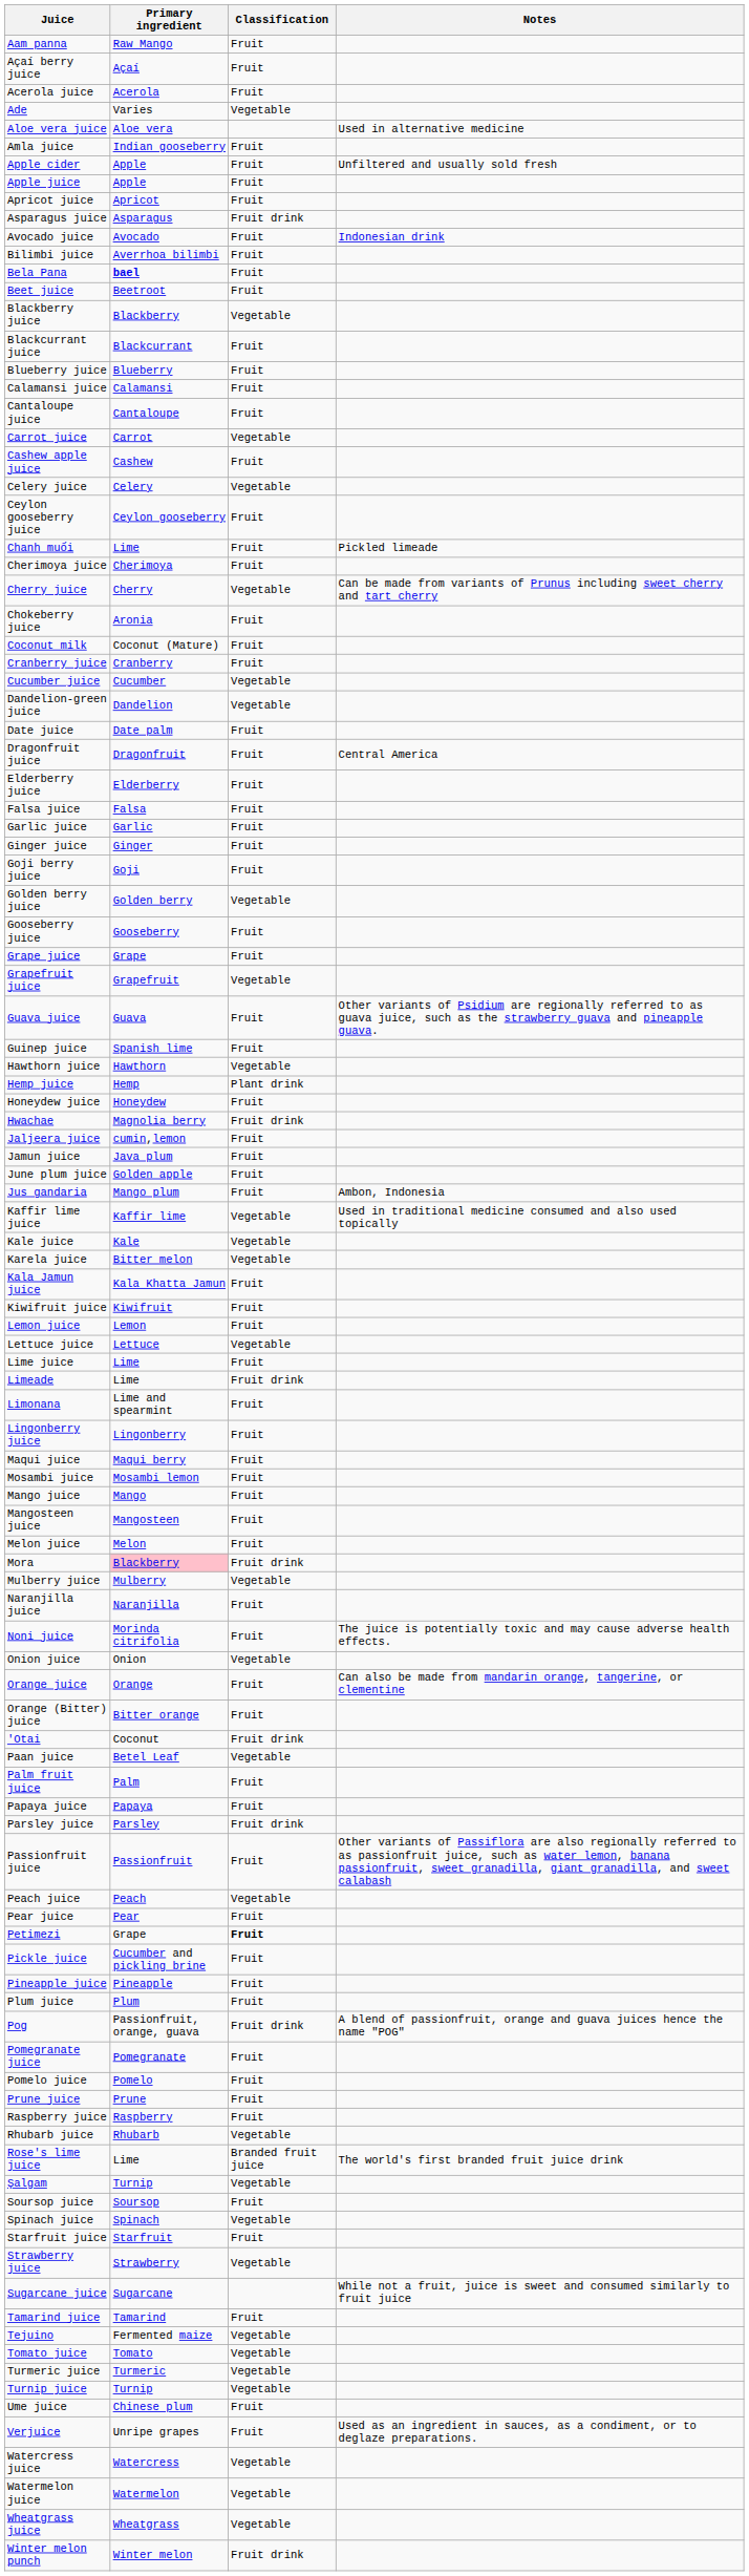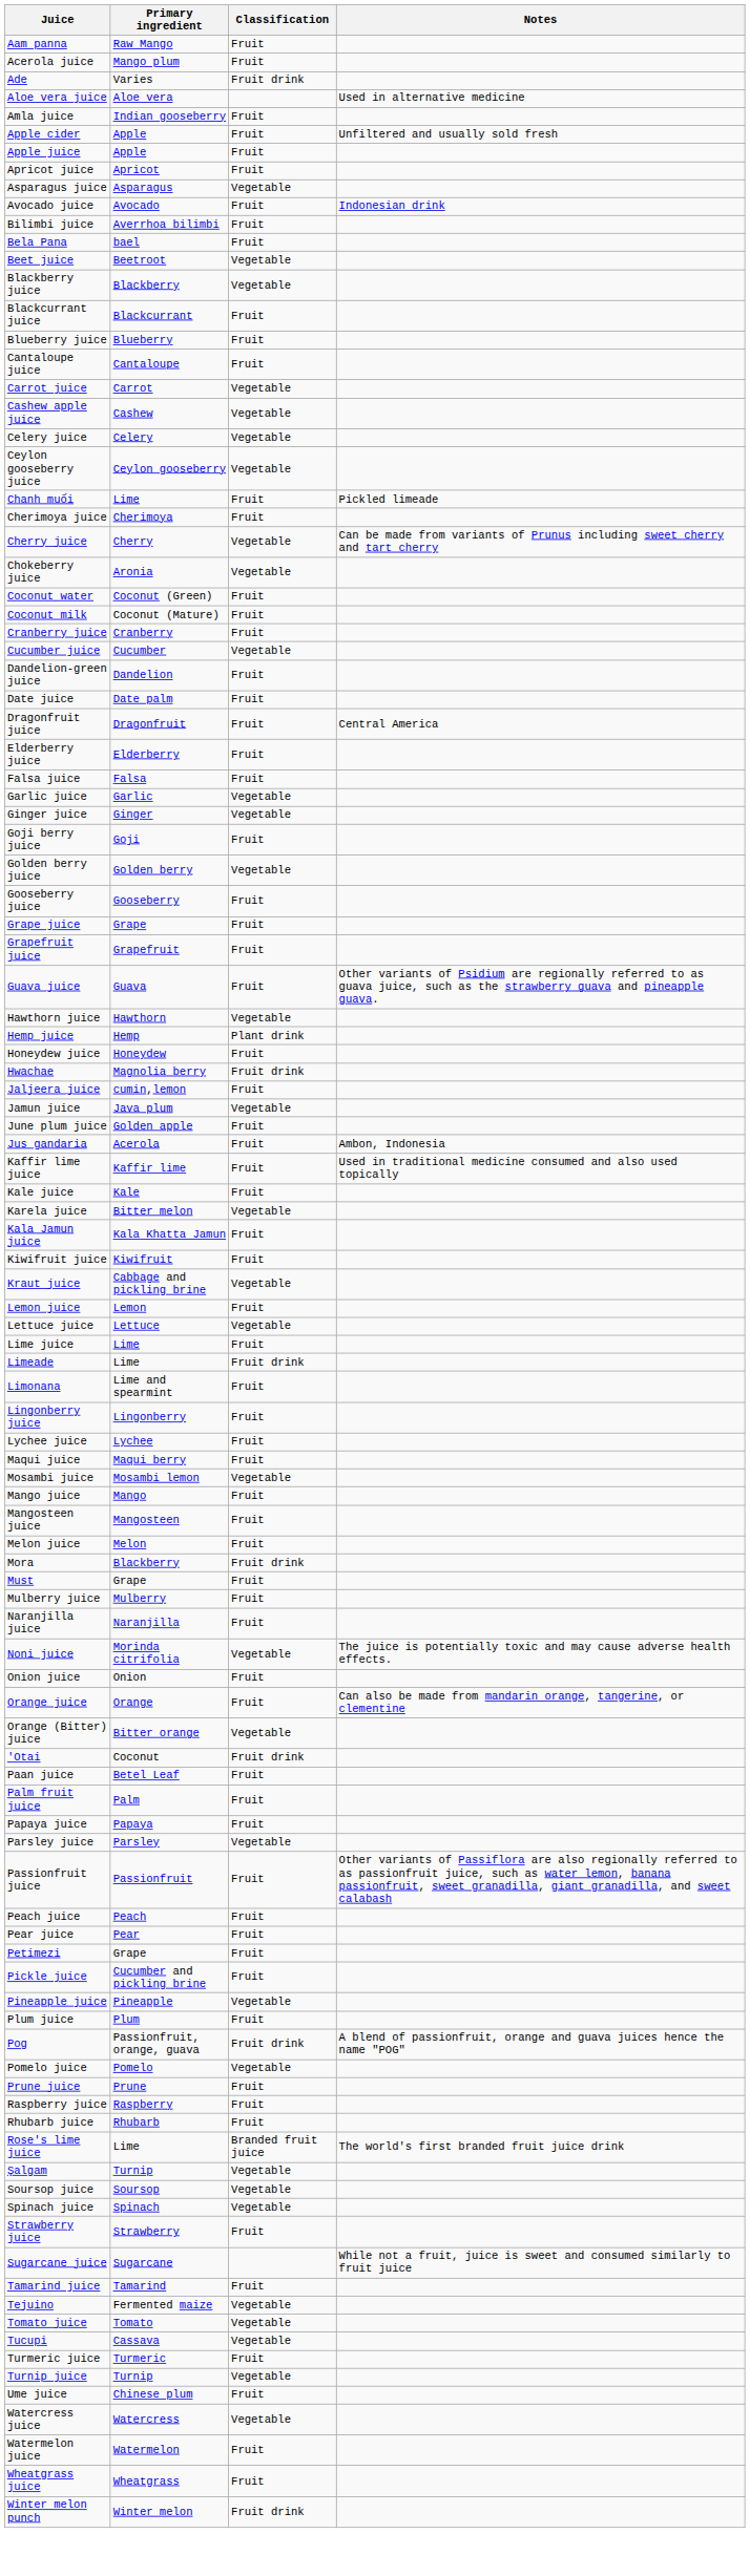 <table class="wikitable sortable">
 <tr>
 <th>Juice</th>
 <th>Primary ingredient</th>
 <th>Classification</th>
 <th>Notes</th>
 </tr>
 <tr>
 <td><a href='#'>Aam panna</a></td>
 <td><a href='#'>Raw Mango</a></td>
 <td>Fruit</td>
 <td></td>
 </tr>
 <tr>
-<td>Açaí berry juice</td>
-<td><a href='#'>Açaí</a></td>
-<td>Fruit</td>
-<td></td>
-</tr>
-<tr>
 <td>Acerola juice</td>
-<td><a href='#'>Acerola</a></td>
+<td><a href='#'>Mango plum</a></td>
 <td>Fruit</td>
 <td></td>
 </tr>
 <tr>
 <td><a href='#'>Ade</a></td>
 <td>Varies</td>
-<td>Vegetable</td>
+<td>Fruit drink</td>
 <td></td>
 </tr>
 <tr>
 <td><a href='#'>Aloe vera juice</a></td>
 <td><a href='#'>Aloe vera</a></td>
 <td></td>
 <td>Used in alternative medicine</td>
 </tr>
 <tr>
 <td>Amla juice</td>
 <td><a href='#'>Indian gooseberry</a></td>
 <td>Fruit</td>
 <td></td>
 </tr>
 <tr>
 <td><a href='#'>Apple cider</a></td>
 <td><a href='#'>Apple</a></td>
 <td>Fruit</td>
 <td>Unfiltered and usually sold fresh</td>
 </tr>
 <tr>
 <td><a href='#'>Apple juice</a></td>
 <td><a href='#'>Apple</a></td>
 <td>Fruit</td>
 <td></td>
 </tr>
 <tr>
 <td>Apricot juice</td>
 <td><a href='#'>Apricot</a></td>
 <td>Fruit</td>
 <td></td>
 </tr>
 <tr>
 <td>Asparagus juice</td>
 <td><a href='#'>Asparagus</a></td>
-<td>Fruit drink</td>
+<td>Vegetable</td>
 <td></td>
 </tr>
 <tr>
 <td>Avocado juice</td>
 <td><a href='#'>Avocado</a></td>
 <td>Fruit</td>
 <td><a href='#'>Indonesian drink</a></td>
 </tr>
 <tr>
 <td>Bilimbi juice</td>
 <td><a href='#'>Averrhoa bilimbi</a></td>
 <td>Fruit</td>
 <td></td>
 </tr>
 <tr>
 <td><a href='#'>Bela Pana</a></td>
-<td><strong><a href='#'>bael</a></strong></td>
+<td><a href='#'>bael</a></td>
 <td>Fruit</td>
 <td></td>
 </tr>
 <tr>
 <td><a href='#'>Beet juice</a></td>
 <td><a href='#'>Beetroot</a></td>
-<td>Fruit</td>
+<td>Vegetable</td>
 <td></td>
 </tr>
 <tr>
 <td>Blackberry juice</td>
 <td><a href='#'>Blackberry</a></td>
 <td>Vegetable</td>
 <td></td>
 </tr>
 <tr>
 <td>Blackcurrant juice</td>
 <td><a href='#'>Blackcurrant</a></td>
 <td>Fruit</td>
 <td></td>
 </tr>
 <tr>
 <td>Blueberry juice</td>
 <td><a href='#'>Blueberry</a></td>
 <td>Fruit</td>
 <td></td>
 </tr>
 <tr>
-<td>Calamansi juice</td>
-<td><a href='#'>Calamansi</a></td>
-<td>Fruit</td>
-<td></td>
-</tr>
-<tr>
 <td>Cantaloupe juice</td>
 <td><a href='#'>Cantaloupe</a></td>
 <td>Fruit</td>
 <td></td>
 </tr>
 <tr>
 <td><a href='#'>Carrot juice</a></td>
 <td><a href='#'>Carrot</a></td>
 <td>Vegetable</td>
 <td></td>
 </tr>
 <tr>
 <td><a href='#'>Cashew apple juice</a></td>
 <td><a href='#'>Cashew</a></td>
-<td>Fruit</td>
+<td>Vegetable</td>
 <td></td>
 </tr>
 <tr>
 <td>Celery juice</td>
 <td><a href='#'>Celery</a></td>
 <td>Vegetable</td>
 <td></td>
 </tr>
 <tr>
 <td>Ceylon gooseberry juice</td>
 <td><a href='#'>Ceylon gooseberry</a></td>
-<td>Fruit</td>
+<td>Vegetable</td>
 <td></td>
 </tr>
 <tr>
 <td><a href='#'>Chanh muối</a></td>
 <td><a href='#'>Lime</a></td>
 <td>Fruit</td>
 <td>Pickled limeade</td>
 </tr>
 <tr>
 <td>Cherimoya juice</td>
 <td><a href='#'>Cherimoya</a></td>
 <td>Fruit</td>
 <td></td>
 </tr>
 <tr>
 <td><a href='#'>Cherry juice</a></td>
 <td><a href='#'>Cherry</a></td>
 <td>Vegetable</td>
 <td>Can be made from variants of <a href='#'>Prunus</a> including <a href='#'>sweet cherry</a> and <a href='#'>tart cherry</a></td>
 </tr>
 <tr>
 <td>Chokeberry juice</td>
 <td><a href='#'>Aronia</a></td>
+<td>Vegetable</td>
+<td></td>
+</tr>
+<tr>
+<td><a href='#'>Coconut water</a></td>
+<td><a href='#'>Coconut</a> (Green)</td>
 <td>Fruit</td>
 <td></td>
 </tr>
 <tr>
 <td><a href='#'>Coconut milk</a></td>
 <td>Coconut (Mature)</td>
 <td>Fruit</td>
 <td></td>
 </tr>
 <tr>
 <td><a href='#'>Cranberry juice</a></td>
 <td><a href='#'>Cranberry</a></td>
 <td>Fruit</td>
 <td></td>
 </tr>
 <tr>
 <td><a href='#'>Cucumber juice</a></td>
 <td><a href='#'>Cucumber</a></td>
 <td>Vegetable</td>
 <td></td>
 </tr>
 <tr>
 <td>Dandelion-green juice</td>
 <td><a href='#'>Dandelion</a></td>
-<td>Vegetable</td>
+<td>Fruit</td>
 <td></td>
 </tr>
 <tr>
 <td>Date juice</td>
 <td><a href='#'>Date palm</a></td>
 <td>Fruit</td>
 <td></td>
 </tr>
 <tr>
 <td>Dragonfruit juice</td>
 <td><a href='#'>Dragonfruit</a></td>
 <td>Fruit</td>
 <td>Central America</td>
 </tr>
 <tr>
 <td>Elderberry juice</td>
 <td><a href='#'>Elderberry</a></td>
 <td>Fruit</td>
 <td></td>
 </tr>
 <tr>
 <td>Falsa juice</td>
 <td><a href='#'>Falsa</a></td>
 <td>Fruit</td>
 <td></td>
 </tr>
 <tr>
 <td>Garlic juice</td>
 <td><a href='#'>Garlic</a></td>
-<td>Fruit</td>
+<td>Vegetable</td>
 <td></td>
 </tr>
 <tr>
 <td>Ginger juice</td>
 <td><a href='#'>Ginger</a></td>
-<td>Fruit</td>
+<td>Vegetable</td>
 <td></td>
 </tr>
 <tr>
 <td>Goji berry juice</td>
 <td><a href='#'>Goji</a></td>
 <td>Fruit</td>
 <td></td>
 </tr>
 <tr>
 <td>Golden berry juice </td>
 <td><a href='#'>Golden berry</a></td>
 <td>Vegetable</td>
 <td></td>
 </tr>
 <tr>
 <td>Gooseberry juice</td>
 <td><a href='#'>Gooseberry</a></td>
 <td>Fruit</td>
 <td></td>
 </tr>
 <tr>
 <td><a href='#'>Grape juice</a></td>
 <td><a href='#'>Grape</a></td>
 <td>Fruit</td>
 <td></td>
 </tr>
 <tr>
 <td><a href='#'>Grapefruit juice</a></td>
 <td><a href='#'>Grapefruit</a></td>
-<td>Vegetable</td>
+<td>Fruit</td>
 <td></td>
 </tr>
 <tr>
 <td><a href='#'>Guava juice</a></td>
 <td><a href='#'>Guava</a></td>
 <td>Fruit</td>
 <td>Other variants of <a href='#'>Psidium</a> are regionally referred to as guava juice, such as the <a href='#'>strawberry guava</a> and <a href='#'>pineapple guava</a>.</td>
-</tr>
-<tr>
-<td>Guinep juice</td>
-<td><a href='#'>Spanish lime</a></td>
-<td>Fruit</td>
-<td></td>
 </tr>
 <tr>
 <td>Hawthorn juice</td>
 <td><a href='#'>Hawthorn</a></td>
 <td>Vegetable</td>
 <td></td>
 </tr>
 <tr>
 <td><a href='#'>Hemp juice</a></td>
 <td><a href='#'>Hemp</a></td>
 <td>Plant drink</td>
 <td></td>
 </tr>
 <tr>
 <td>Honeydew juice</td>
 <td><a href='#'>Honeydew</a></td>
 <td>Fruit</td>
 <td></td>
 </tr>
 <tr>
 <td><a href='#'>Hwachae</a></td>
 <td><a href='#'>Magnolia berry</a></td>
 <td>Fruit drink</td>
 <td></td>
 </tr>
 <tr>
 <td><a href='#'>Jaljeera juice</a></td>
 <td><a href='#'>cumin</a>,<a href='#'>lemon</a></td>
 <td>Fruit</td>
 <td></td>
 </tr>
 <tr>
 <td>Jamun juice</td>
 <td><a href='#'>Java plum</a></td>
-<td>Fruit</td>
+<td>Vegetable</td>
 <td></td>
 </tr>
 <tr>
 <td>June plum juice</td>
 <td><a href='#'>Golden apple</a></td>
 <td>Fruit</td>
 <td></td>
 </tr>
 <tr>
 <td><a href='#'>Jus gandaria</a></td>
-<td><a href='#'>Mango plum</a></td>
+<td><a href='#'>Acerola</a></td>
 <td>Fruit</td>
 <td>Ambon, Indonesia</td>
 </tr>
 <tr>
 <td>Kaffir lime juice</td>
 <td><a href='#'>Kaffir lime</a></td>
-<td>Vegetable</td>
+<td>Fruit</td>
 <td>Used in traditional medicine consumed and also used topically</td>
 </tr>
 <tr>
 <td>Kale juice</td>
 <td><a href='#'>Kale</a></td>
-<td>Vegetable</td>
+<td>Fruit</td>
 <td></td>
 </tr>
 <tr>
 <td>Karela juice</td>
 <td><a href='#'>Bitter melon</a></td>
 <td>Vegetable</td>
 <td></td>
 </tr>
 <tr>
 <td><a href='#'>Kala Jamun juice</a></td>
 <td><a href='#'>Kala Khatta Jamun</a></td>
 <td>Fruit</td>
 <td></td>
 </tr>
 <tr>
 <td>Kiwifruit juice</td>
 <td><a href='#'>Kiwifruit</a></td>
 <td>Fruit</td>
+<td></td>
+</tr>
+<tr>
+<td><a href='#'>Kraut juice</a></td>
+<td><a href='#'>Cabbage</a> and <a href='#'>pickling brine</a></td>
+<td>Vegetable</td>
 <td></td>
 </tr>
 <tr>
 <td><a href='#'>Lemon juice</a></td>
 <td><a href='#'>Lemon</a></td>
 <td>Fruit</td>
 <td></td>
 </tr>
 <tr>
 <td>Lettuce juice</td>
 <td><a href='#'>Lettuce</a></td>
 <td>Vegetable</td>
 <td></td>
 </tr>
 <tr>
 <td>Lime juice</td>
 <td><a href='#'>Lime</a></td>
 <td>Fruit</td>
 <td></td>
 </tr>
 <tr>
 <td><a href='#'>Limeade</a></td>
 <td>Lime</td>
 <td>Fruit drink</td>
 <td></td>
 </tr>
 <tr>
 <td><a href='#'>Limonana</a></td>
 <td>Lime and spearmint</td>
 <td>Fruit</td>
 <td></td>
 </tr>
 <tr>
 <td><a href='#'>Lingonberry juice</a></td>
 <td><a href='#'>Lingonberry</a></td>
 <td>Fruit</td>
 <td></td>
 </tr>
 <tr>
+<td>Lychee juice</td>
+<td><a href='#'>Lychee</a></td>
+<td>Fruit</td>
+<td></td>
+</tr>
+<tr>
 <td>Maqui juice</td>
 <td><a href='#'>Maqui berry</a></td>
 <td>Fruit</td>
 <td></td>
 </tr>
 <tr>
 <td>Mosambi juice</td>
 <td><a href='#'>Mosambi lemon</a></td>
-<td>Fruit</td>
+<td>Vegetable</td>
 <td></td>
 </tr>
 <tr>
 <td>Mango juice</td>
 <td><a href='#'>Mango</a></td>
 <td>Fruit</td>
 <td></td>
 </tr>
 <tr>
 <td>Mangosteen juice</td>
 <td><a href='#'>Mangosteen</a></td>
 <td>Fruit</td>
 <td></td>
 </tr>
 <tr>
 <td>Melon juice</td>
 <td><a href='#'>Melon</a></td>
 <td>Fruit</td>
 <td></td>
 </tr>
 <tr>
 <td>Mora</td>
-<td style="background: pink;"><a href='#'>Blackberry</a></td>
+<td><a href='#'>Blackberry</a></td>
 <td>Fruit drink</td>
+<td></td>
+</tr>
+<tr>
+<td><a href='#'>Must</a></td>
+<td>Grape</td>
+<td>Fruit</td>
 <td></td>
 </tr>
 <tr>
 <td>Mulberry juice</td>
 <td><a href='#'>Mulberry</a></td>
-<td>Vegetable</td>
+<td>Fruit</td>
 <td></td>
 </tr>
 <tr>
 <td>Naranjilla juice</td>
 <td><a href='#'>Naranjilla</a></td>
 <td>Fruit</td>
 <td></td>
 </tr>
 <tr>
 <td><a href='#'>Noni juice</a></td>
 <td><a href='#'>Morinda citrifolia</a></td>
-<td>Fruit</td>
+<td>Vegetable</td>
 <td>The juice is potentially toxic and may cause adverse health effects.</td>
 </tr>
 <tr>
 <td>Onion juice</td>
 <td>Onion</td>
-<td>Vegetable</td>
+<td>Fruit</td>
 <td></td>
 </tr>
 <tr>
 <td><a href='#'>Orange juice</a></td>
 <td><a href='#'>Orange</a></td>
 <td>Fruit</td>
 <td>Can also be made from <a href='#'>mandarin orange</a>, <a href='#'>tangerine</a>, or <a href='#'>clementine</a></td>
 </tr>
 <tr>
 <td>Orange (Bitter) juice</td>
 <td><a href='#'>Bitter orange</a></td>
-<td>Fruit</td>
+<td>Vegetable</td>
 <td></td>
 </tr>
 <tr>
 <td><a href='#'>'Otai</a></td>
 <td>Coconut</td>
 <td>Fruit drink</td>
 <td></td>
 </tr>
 <tr>
 <td>Paan juice</td>
 <td><a href='#'>Betel Leaf</a></td>
-<td>Vegetable</td>
+<td>Fruit</td>
 <td></td>
 </tr>
 <tr>
 <td><a href='#'>Palm fruit juice</a></td>
 <td><a href='#'>Palm</a></td>
 <td>Fruit</td>
 <td></td>
 </tr>
 <tr>
 <td>Papaya juice</td>
 <td><a href='#'>Papaya</a></td>
 <td>Fruit</td>
 <td></td>
 </tr>
 <tr>
 <td>Parsley juice</td>
 <td><a href='#'>Parsley</a></td>
-<td>Fruit drink</td>
+<td>Vegetable</td>
 <td></td>
 </tr>
 <tr>
 <td>Passionfruit juice</td>
 <td><a href='#'>Passionfruit</a></td>
 <td>Fruit</td>
 <td>Other variants of <a href='#'>Passiflora</a> are also regionally referred to as passionfruit juice, such as <a href='#'>water lemon</a>, <a href='#'>banana passionfruit</a>, <a href='#'>sweet granadilla</a>, <a href='#'>giant granadilla</a>, and <a href='#'>sweet calabash</a></td>
 </tr>
 <tr>
 <td>Peach juice</td>
 <td><a href='#'>Peach</a></td>
-<td>Vegetable</td>
+<td>Fruit</td>
 <td></td>
 </tr>
 <tr>
 <td>Pear juice</td>
 <td><a href='#'>Pear</a></td>
 <td>Fruit</td>
 <td></td>
 </tr>
 <tr>
 <td><a href='#'>Petimezi</a></td>
 <td>Grape</td>
-<td><strong>Fruit</strong></td>
+<td>Fruit</td>
 <td></td>
 </tr>
 <tr>
 <td><a href='#'>Pickle juice</a></td>
 <td><a href='#'>Cucumber</a> and <a href='#'>pickling brine</a></td>
 <td>Fruit</td>
 <td></td>
 </tr>
 <tr>
 <td><a href='#'>Pineapple juice</a></td>
 <td><a href='#'>Pineapple</a></td>
-<td>Fruit</td>
+<td>Vegetable</td>
 <td></td>
 </tr>
 <tr>
 <td>Plum juice</td>
 <td><a href='#'>Plum</a></td>
 <td>Fruit</td>
 <td></td>
 </tr>
 <tr>
 <td><a href='#'>Pog</a></td>
 <td>Passionfruit, orange, guava</td>
 <td>Fruit drink</td>
 <td>A blend of passionfruit, orange and guava juices hence the name "POG"</td>
 </tr>
 <tr>
-<td><a href='#'>Pomegranate juice</a></td>
-<td><a href='#'>Pomegranate</a></td>
-<td>Fruit</td>
-<td></td>
-</tr>
-<tr>
 <td>Pomelo juice</td>
 <td><a href='#'>Pomelo</a></td>
-<td>Fruit</td>
+<td>Vegetable</td>
 <td></td>
 </tr>
 <tr>
 <td><a href='#'>Prune juice</a></td>
 <td><a href='#'>Prune</a></td>
 <td>Fruit</td>
 <td></td>
 </tr>
 <tr>
 <td>Raspberry juice</td>
 <td><a href='#'>Raspberry</a></td>
 <td>Fruit</td>
 <td></td>
 </tr>
 <tr>
 <td>Rhubarb juice</td>
 <td><a href='#'>Rhubarb</a></td>
-<td>Vegetable</td>
+<td>Fruit</td>
 <td></td>
 </tr>
 <tr>
 <td><a href='#'>Rose's lime juice</a></td>
 <td>Lime</td>
 <td>Branded fruit juice</td>
 <td>The world's first branded fruit juice drink</td>
 </tr>
 <tr>
 <td><a href='#'>Şalgam</a></td>
 <td><a href='#'>Turnip</a></td>
 <td>Vegetable</td>
 <td></td>
 </tr>
 <tr>
 <td>Soursop juice</td>
 <td><a href='#'>Soursop</a></td>
-<td>Fruit</td>
+<td>Vegetable</td>
 <td></td>
 </tr>
 <tr>
 <td>Spinach juice</td>
 <td><a href='#'>Spinach</a></td>
 <td>Vegetable</td>
 <td></td>
 </tr>
 <tr>
-<td>Starfruit juice</td>
-<td><a href='#'>Starfruit</a></td>
-<td>Fruit</td>
-<td></td>
-</tr>
-<tr>
 <td><a href='#'>Strawberry juice</a></td>
 <td><a href='#'>Strawberry</a></td>
-<td>Vegetable</td>
+<td>Fruit</td>
 <td></td>
 </tr>
 <tr>
 <td><a href='#'>Sugarcane juice</a></td>
 <td><a href='#'>Sugarcane</a></td>
 <td></td>
 <td>While not a fruit, juice is sweet and consumed similarly to fruit juice</td>
 </tr>
 <tr>
 <td><a href='#'>Tamarind juice</a></td>
 <td><a href='#'>Tamarind</a></td>
 <td>Fruit</td>
 <td></td>
 </tr>
 <tr>
 <td><a href='#'>Tejuino</a></td>
 <td>Fermented <a href='#'>maize</a></td>
 <td>Vegetable</td>
 <td></td>
 </tr>
 <tr>
 <td><a href='#'>Tomato juice</a></td>
 <td><a href='#'>Tomato</a></td>
 <td>Vegetable</td>
 <td></td>
 </tr>
 <tr>
+<td><a href='#'>Tucupi</a></td>
+<td><a href='#'>Cassava</a></td>
+<td>Vegetable</td>
+<td></td>
+</tr>
+<tr>
 <td>Turmeric juice</td>
 <td><a href='#'>Turmeric</a></td>
-<td>Vegetable</td>
+<td>Fruit</td>
 <td></td>
 </tr>
 <tr>
 <td><a href='#'>Turnip juice</a></td>
 <td><a href='#'>Turnip</a></td>
 <td>Vegetable</td>
 <td></td>
 </tr>
 <tr>
 <td>Ume juice</td>
 <td><a href='#'>Chinese plum</a></td>
 <td>Fruit</td>
 <td></td>
 </tr>
 <tr>
-<td><a href='#'>Verjuice</a></td>
-<td>Unripe grapes</td>
-<td>Fruit</td>
-<td>Used as an ingredient in sauces, as a condiment, or to deglaze preparations.</td>
-</tr>
-<tr>
 <td>Watercress juice</td>
 <td><a href='#'>Watercress</a></td>
 <td>Vegetable</td>
 <td></td>
 </tr>
 <tr>
 <td>Watermelon juice </td>
 <td><a href='#'>Watermelon</a></td>
-<td>Vegetable</td>
+<td>Fruit</td>
 <td></td>
 </tr>
 <tr>
 <td><a href='#'>Wheatgrass juice</a></td>
 <td><a href='#'>Wheatgrass</a></td>
-<td>Vegetable</td>
+<td>Fruit</td>
 <td></td>
 </tr>
 <tr>
 <td><a href='#'>Winter melon punch</a></td>
 <td><a href='#'>Winter melon</a></td>
 <td>Fruit drink</td>
 <td></td>
 </tr>
 </table>
